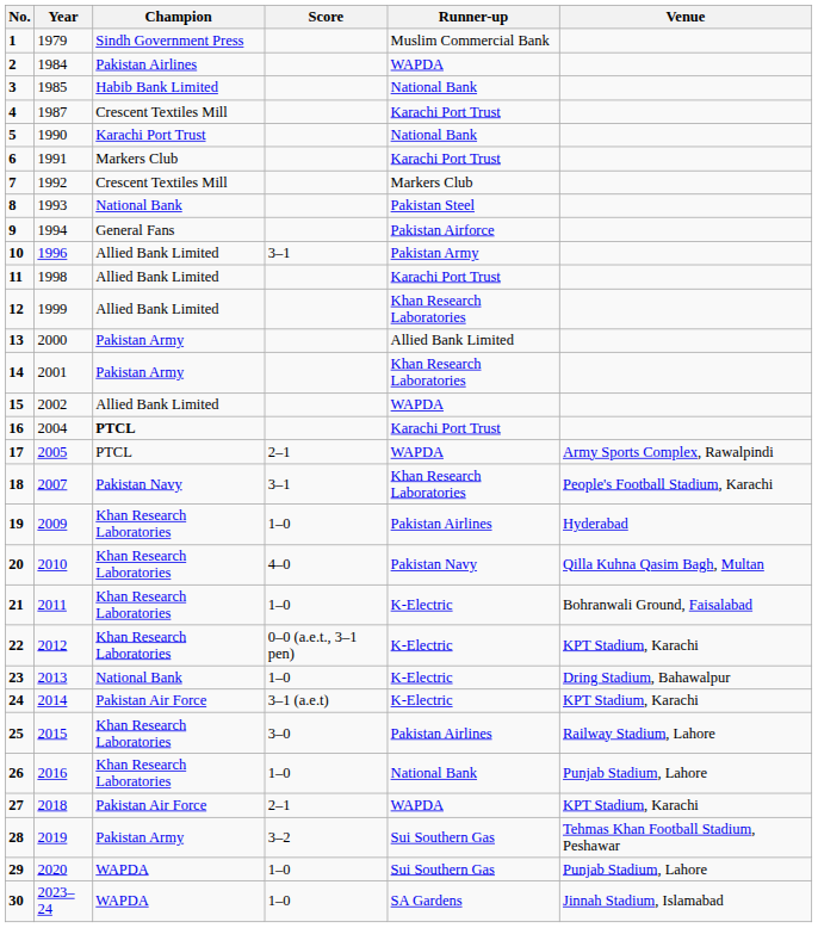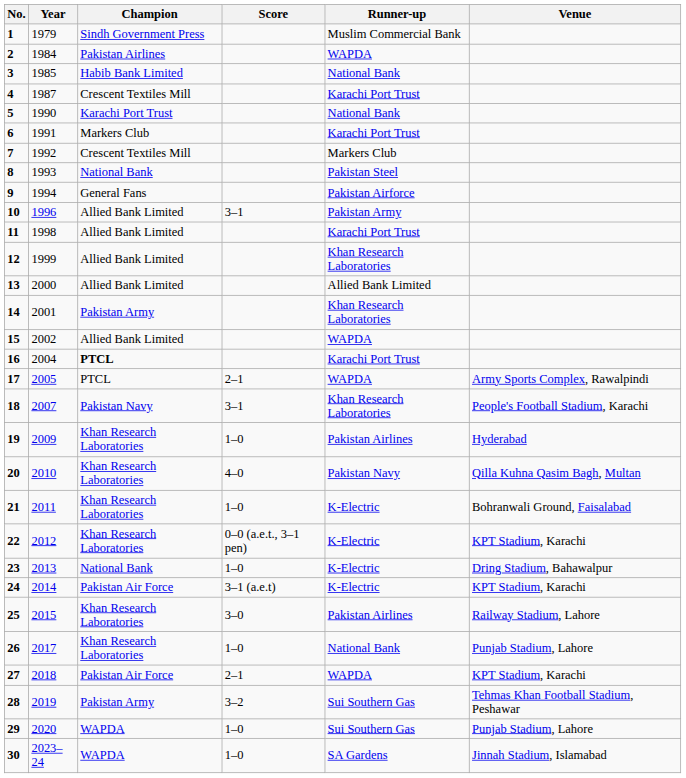 <table class="wikitable">
 <tr>
 <th>No.</th>
 <th>Year</th>
 <th>Champion</th>
 <th>Score</th>
 <th>Runner-up</th>
 <th>Venue</th>
 </tr>
 <tr>
 <td><strong>1</strong></td>
 <td>1979</td>
 <td><a href='#'>Sindh Government Press</a></td>
 <td></td>
 <td>Muslim Commercial Bank</td>
 <td></td>
 </tr>
 <tr>
 <td><strong>2</strong></td>
 <td>1984</td>
 <td><a href='#'>Pakistan Airlines</a></td>
 <td></td>
 <td><a href='#'>WAPDA</a></td>
 <td></td>
 </tr>
 <tr>
 <td><strong>3</strong></td>
 <td>1985</td>
 <td><a href='#'>Habib Bank Limited</a></td>
 <td></td>
 <td><a href='#'>National Bank</a></td>
 <td></td>
 </tr>
 <tr>
 <td><strong>4</strong></td>
 <td>1987</td>
 <td>Crescent Textiles Mill</td>
 <td></td>
 <td><a href='#'>Karachi Port Trust</a></td>
 <td></td>
 </tr>
 <tr>
 <td><strong>5</strong></td>
 <td>1990</td>
 <td><a href='#'>Karachi Port Trust</a></td>
 <td></td>
 <td><a href='#'>National Bank</a></td>
 <td></td>
 </tr>
 <tr>
 <td><strong>6</strong></td>
 <td>1991</td>
 <td>Markers Club</td>
 <td></td>
 <td><a href='#'>Karachi Port Trust</a></td>
 <td></td>
 </tr>
 <tr>
 <td><strong>7</strong></td>
 <td>1992</td>
 <td>Crescent Textiles Mill</td>
 <td></td>
 <td>Markers Club</td>
 <td></td>
 </tr>
 <tr>
 <td><strong>8</strong></td>
 <td>1993</td>
 <td><a href='#'>National Bank</a></td>
 <td></td>
 <td><a href='#'>Pakistan Steel</a></td>
 <td></td>
 </tr>
 <tr>
 <td><strong>9</strong></td>
 <td>1994</td>
 <td>General Fans</td>
 <td></td>
 <td><a href='#'>Pakistan Airforce</a></td>
 <td></td>
 </tr>
 <tr>
 <td><strong>10</strong></td>
 <td><a href='#'>1996</a></td>
 <td>Allied Bank Limited</td>
 <td>3–1</td>
 <td><a href='#'>Pakistan Army</a></td>
 <td></td>
 </tr>
 <tr>
 <td><strong>11</strong></td>
 <td>1998</td>
 <td>Allied Bank Limited</td>
 <td></td>
 <td><a href='#'>Karachi Port Trust</a></td>
 <td></td>
 </tr>
 <tr>
 <td><strong>12</strong></td>
 <td>1999</td>
 <td>Allied Bank Limited</td>
 <td></td>
 <td><a href='#'>Khan Research Laboratories</a></td>
 <td></td>
 </tr>
 <tr>
 <td><strong>13</strong></td>
 <td>2000</td>
-<td><a href='#'>Pakistan Army</a></td>
+<td>Allied Bank Limited</td>
 <td></td>
 <td>Allied Bank Limited</td>
 <td></td>
 </tr>
 <tr>
 <td><strong>14</strong></td>
 <td>2001</td>
 <td><a href='#'>Pakistan Army</a></td>
 <td></td>
 <td><a href='#'>Khan Research Laboratories</a></td>
 <td></td>
 </tr>
 <tr>
 <td><strong>15</strong></td>
 <td>2002</td>
 <td>Allied Bank Limited</td>
 <td></td>
 <td><a href='#'>WAPDA</a></td>
 <td></td>
 </tr>
 <tr>
 <td><strong>16</strong></td>
 <td>2004</td>
 <td><strong>PTCL</strong></td>
 <td></td>
 <td><a href='#'>Karachi Port Trust</a></td>
 <td></td>
 </tr>
 <tr>
 <td><strong>17</strong></td>
 <td><a href='#'>2005</a></td>
 <td>PTCL</td>
 <td>2–1</td>
 <td><a href='#'>WAPDA</a></td>
 <td><a href='#'>Army Sports Complex</a>, Rawalpindi</td>
 </tr>
 <tr>
 <td><strong>18</strong></td>
 <td><a href='#'>2007</a></td>
 <td><a href='#'>Pakistan Navy</a></td>
 <td>3–1</td>
 <td><a href='#'>Khan Research Laboratories</a></td>
 <td><a href='#'>People's Football Stadium</a>, Karachi</td>
 </tr>
 <tr>
 <td><strong>19</strong></td>
 <td><a href='#'>2009</a></td>
 <td><a href='#'>Khan Research Laboratories</a></td>
 <td>1–0</td>
 <td><a href='#'>Pakistan Airlines</a></td>
 <td><a href='#'>Hyderabad</a></td>
 </tr>
 <tr>
 <td><strong>20</strong></td>
 <td><a href='#'>2010</a></td>
 <td><a href='#'>Khan Research Laboratories</a></td>
 <td>4–0</td>
 <td><a href='#'>Pakistan Navy</a></td>
 <td><a href='#'>Qilla Kuhna Qasim Bagh</a>, <a href='#'>Multan</a></td>
 </tr>
 <tr>
 <td><strong>21</strong></td>
 <td><a href='#'>2011</a></td>
 <td><a href='#'>Khan Research Laboratories</a></td>
 <td>1–0</td>
 <td><a href='#'>K-Electric</a></td>
 <td>Bohranwali Ground, <a href='#'>Faisalabad</a></td>
 </tr>
 <tr>
 <td><strong>22</strong></td>
 <td><a href='#'>2012</a></td>
 <td><a href='#'>Khan Research Laboratories</a></td>
 <td>0–0 (a.e.t., 3–1 pen)</td>
 <td><a href='#'>K-Electric</a></td>
 <td><a href='#'>KPT Stadium</a>, Karachi</td>
 </tr>
 <tr>
 <td><strong>23</strong></td>
 <td><a href='#'>2013</a></td>
 <td><a href='#'>National Bank</a></td>
 <td>1–0</td>
 <td><a href='#'>K-Electric</a></td>
 <td><a href='#'>Dring Stadium</a>, Bahawalpur</td>
 </tr>
 <tr>
 <td><strong>24</strong></td>
 <td><a href='#'>2014</a></td>
 <td><a href='#'>Pakistan Air Force</a></td>
 <td>3–1 (a.e.t)</td>
 <td><a href='#'>K-Electric</a></td>
 <td><a href='#'>KPT Stadium</a>, Karachi</td>
 </tr>
 <tr>
 <td><strong>25</strong></td>
 <td><a href='#'>2015</a></td>
 <td><a href='#'>Khan Research Laboratories</a></td>
 <td>3–0</td>
 <td><a href='#'>Pakistan Airlines</a></td>
 <td><a href='#'>Railway Stadium</a>, Lahore</td>
 </tr>
 <tr>
 <td><strong>26</strong></td>
-<td><a href='#'>2016</a></td>
+<td><a href='#'>2017</a></td>
 <td><a href='#'>Khan Research Laboratories</a></td>
 <td>1–0</td>
 <td><a href='#'>National Bank</a></td>
 <td><a href='#'>Punjab Stadium</a>, Lahore</td>
 </tr>
 <tr>
 <td><strong>27</strong></td>
 <td><a href='#'>2018</a></td>
 <td><a href='#'>Pakistan Air Force</a></td>
 <td>2–1</td>
 <td><a href='#'>WAPDA</a></td>
 <td><a href='#'>KPT Stadium</a>, Karachi</td>
 </tr>
 <tr>
 <td><strong>28</strong></td>
 <td><a href='#'>2019</a></td>
 <td><a href='#'>Pakistan Army</a></td>
 <td>3–2</td>
 <td><a href='#'>Sui Southern Gas</a></td>
 <td><a href='#'>Tehmas Khan Football Stadium</a>, Peshawar</td>
 </tr>
 <tr>
 <td><strong>29</strong></td>
 <td><a href='#'>2020</a></td>
 <td><a href='#'>WAPDA</a></td>
 <td>1–0</td>
 <td><a href='#'>Sui Southern Gas</a></td>
 <td><a href='#'>Punjab Stadium</a>, Lahore</td>
 </tr>
 <tr>
 <td><strong>30</strong></td>
 <td><a href='#'>2023–24</a></td>
 <td><a href='#'>WAPDA</a></td>
 <td>1–0</td>
 <td><a href='#'>SA Gardens</a></td>
 <td><a href='#'>Jinnah Stadium</a>, Islamabad</td>
 </tr>
 </table>
